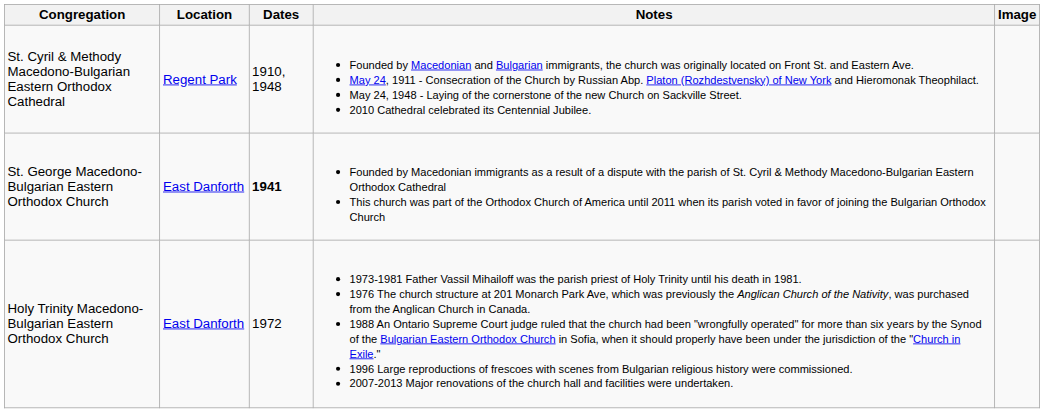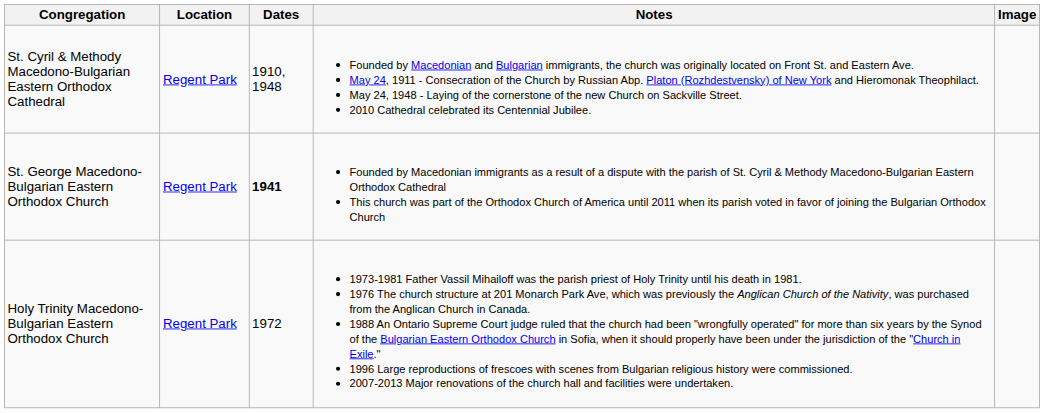 <table class="wikitable">
 <tr>
 <th width=180>Congregation</th>
 <th width=100>Location</th>
 <th width=70>Dates</th>
 <th>Notes</th>
 <th>Image</th>
 </tr>
 <tr>
 <td>St. Cyril & Methody Macedono-Bulgarian Eastern Orthodox Cathedral</td>
 <td><a href='#'>Regent Park</a></td>
 <td>1910,<br>1948</td>
 <td><br><ul><li><small>Founded by <a href='#'>Macedonian</a> and <a href='#'>Bulgarian</a> immigrants, the church was originally located on Front St. and Eastern Ave.</small></li><li><small><a href='#'>May 24</a>, 1911 - Consecration of the Church by Russian Abp. <a href='#'>Platon (Rozhdestvensky) of New York</a> and Hieromonak Theophilact.</small></li><li><small>May 24, 1948 - Laying of the cornerstone of the new Church on Sackville Street.</small></li><li><small>2010 Cathedral celebrated its Centennial Jubilee.</small></li></ul></td>
 <td></td>
 </tr>
 <tr>
 <td>St. George Macedono-Bulgarian Eastern Orthodox Church</td>
-<td><a href='#'>East Danforth</a></td>
+<td><a href='#'>Regent Park</a></td>
 <td><strong>1941</strong></td>
 <td><br><ul><li><small>Founded by Macedonian immigrants as a result of a dispute with the parish of St. Cyril & Methody Macedono-Bulgarian Eastern Orthodox Cathedral</small></li><li><small>This church was part of the Orthodox Church of America until 2011 when its parish voted in favor of joining the Bulgarian Orthodox Church</small></li></ul></td>
 <td></td>
 </tr>
 <tr>
 <td>Holy Trinity Macedono-Bulgarian Eastern Orthodox Church</td>
-<td><a href='#'>East Danforth</a></td>
+<td><a href='#'>Regent Park</a></td>
 <td>1972</td>
 <td><br><ul><li><small>1973-1981 Father Vassil Mihailoff was the parish priest of Holy Trinity until his death in 1981.</small></li><li><small>1976 The church structure at 201 Monarch Park Ave, which was previously the <em>Anglican Church of the Nativity</em>, was purchased from the Anglican Church in Canada.</small></li><li><small>1988 An Ontario Supreme Court judge ruled that the church had been "wrongfully operated" for more than six years by the Synod of the <a href='#'>Bulgarian Eastern Orthodox Church</a> in Sofia, when it should properly have been under the jurisdiction of the "<a href='#'>Church in Exile</a>."</small></li><li><small>1996 Large reproductions of frescoes with scenes from Bulgarian religious history were commissioned.</small></li><li><small>2007-2013 Major renovations of the church hall and facilities were undertaken.</small></li></ul></td>
 <td></td>
 </tr>
 </table>
